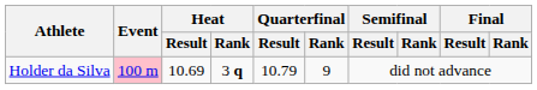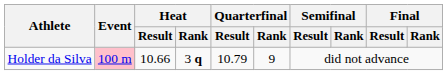 <table class="wikitable" style="font-size:90%">
 <tr>
 <th rowspan="2">Athlete</th>
 <th rowspan="2">Event</th>
 <th colspan="2">Heat</th>
 <th colspan="2">Quarterfinal</th>
 <th colspan="2">Semifinal</th>
 <th colspan="2">Final</th>
 </tr>
 <tr style="font-size:95%">
 <th>Result</th>
 <th>Rank</th>
 <th>Result</th>
 <th>Rank</th>
 <th>Result</th>
 <th>Rank</th>
 <th>Result</th>
 <th>Rank</th>
 </tr>
 <tr align=center>
 <td align=left><a href='#'>Holder da Silva</a></td>
 <td align=left style="background: pink;"><a href='#'>100 m</a></td>
-<td>10.69</td>
+<td>10.66</td>
 <td>3 <strong>q</strong></td>
 <td>10.79</td>
 <td>9</td>
 <td colspan=4>did not advance</td>
 </tr>
 </table>
